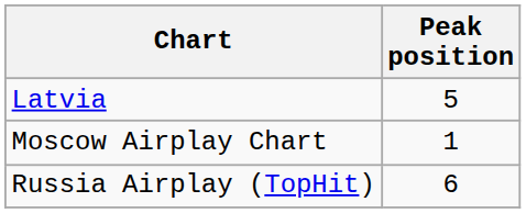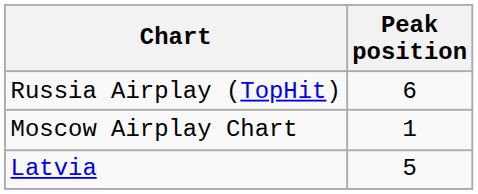 <table class="sortable wikitable">
 <tr>
 <th>Chart</th>
 <th>Peak<br>position</th>
 </tr>
 <tr>
-<td><a href='#'>Latvia</a></td>
-<td align="center">5</td>
+<td>Russia Airplay (<a href='#'>TopHit</a>)</td>
+<td align="center">6</td>
 </tr>
 <tr>
 <td>Moscow Airplay Chart</td>
 <td align="center">1</td>
 </tr>
 <tr>
-<td>Russia Airplay (<a href='#'>TopHit</a>)</td>
-<td align="center">6</td>
+<td><a href='#'>Latvia</a></td>
+<td align="center">5</td>
 </tr>
 </table>
